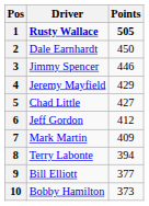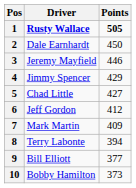 <table class="wikitable">
 <tr>
 <th>Pos</th>
 <th>Driver</th>
 <th>Points</th>
 </tr>
 <tr>
 <th>1</th>
 <td><strong><a href='#'>Rusty Wallace</a></strong></td>
 <td style="text-align:center;"><strong>505</strong></td>
 </tr>
 <tr>
 <th>2</th>
 <td><a href='#'>Dale Earnhardt</a></td>
 <td style="text-align:center;">450</td>
 </tr>
 <tr>
 <th>3</th>
-<td><a href='#'>Jimmy Spencer</a></td>
+<td><a href='#'>Jeremy Mayfield</a></td>
 <td style="text-align:center;">446</td>
 </tr>
 <tr>
 <th>4</th>
-<td><a href='#'>Jeremy Mayfield</a></td>
+<td><a href='#'>Jimmy Spencer</a></td>
 <td style="text-align:center;">429</td>
 </tr>
 <tr>
 <th>5</th>
 <td><a href='#'>Chad Little</a></td>
 <td style="text-align:center;">427</td>
 </tr>
 <tr>
 <th>6</th>
 <td><a href='#'>Jeff Gordon</a></td>
 <td style="text-align:center;">412</td>
 </tr>
 <tr>
 <th>7</th>
 <td><a href='#'>Mark Martin</a></td>
 <td style="text-align:center;">409</td>
 </tr>
 <tr>
 <th>8</th>
 <td><a href='#'>Terry Labonte</a></td>
 <td style="text-align:center;">394</td>
 </tr>
 <tr>
 <th>9</th>
 <td><a href='#'>Bill Elliott</a></td>
 <td style="text-align:center;">377</td>
 </tr>
 <tr>
 <th>10</th>
 <td><a href='#'>Bobby Hamilton</a></td>
 <td style="text-align:center;">373</td>
 </tr>
 </table>
